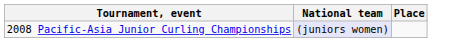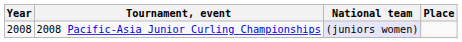 <table class="wikitable">
 <tr>
+<th scope="col">Year</th>
 <th scope="col">Tournament, event</th>
 <th scope="col">National team</th>
 <th scope="col">Place</th>
 </tr>
 <tr>
+<td>2008</td>
 <td>2008 <a href='#'>Pacific-Asia Junior Curling Championships</a></td>
 <td style="background: lavender;"> (juniors women)</td>
 <td></td>
 </tr>
 </table>
